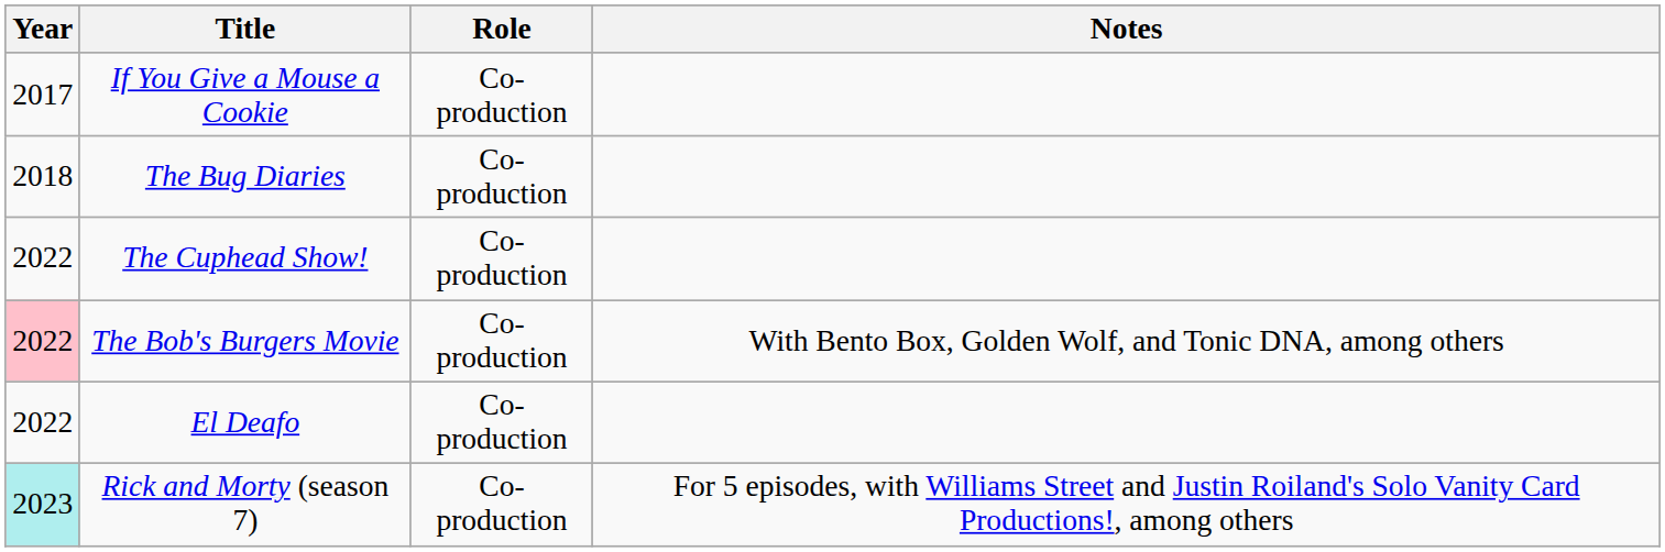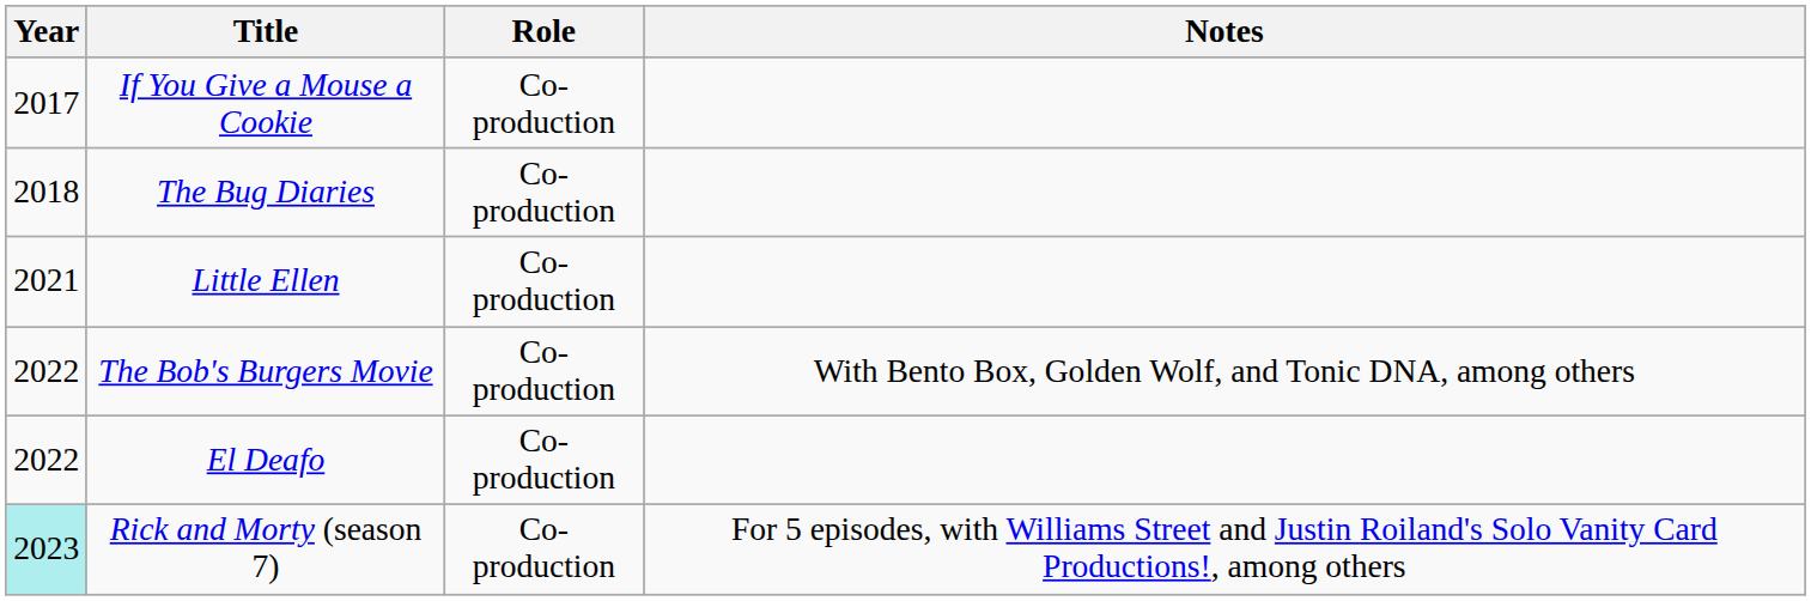 <table class="wikitable sortable" style="text-align: center" width=99%>
 <tr>
 <th scope="col">Year</th>
 <th scope="col">Title</th>
 <th scope="col">Role</th>
 <th scope="col">Notes</th>
 </tr>
 <tr>
 <td>2017</td>
 <td scope="row"><em><a href='#'>If You Give a Mouse a Cookie</a></em></td>
 <td>Co-production</td>
 <td></td>
 </tr>
 <tr>
 <td>2018</td>
 <td scope="row"><em><a href='#'>The Bug Diaries</a></em></td>
 <td>Co-production</td>
 <td></td>
 </tr>
 <tr>
-<td>2022</td>
-<td scope="row"><em><a href='#'>The Cuphead Show!</a></em></td>
+<td>2021</td>
+<td scope="row"><em><a href='#'>Little Ellen</a></em></td>
 <td>Co-production</td>
 <td></td>
 </tr>
 <tr>
-<td style="background: pink;">2022</td>
+<td>2022</td>
 <td scope="row"><em><a href='#'>The Bob's Burgers Movie</a></em></td>
 <td>Co-production</td>
 <td>With Bento Box, Golden Wolf, and Tonic DNA, among others</td>
 </tr>
 <tr>
 <td>2022</td>
 <td scope="row"><em><a href='#'>El Deafo</a></em></td>
 <td>Co-production</td>
 <td></td>
 </tr>
 <tr>
 <td style="background: paleturquoise;">2023</td>
 <td scope="row"><em><a href='#'>Rick and Morty</a></em> (season 7)</td>
 <td>Co-production</td>
 <td>For 5 episodes, with <a href='#'>Williams Street</a> and <a href='#'>Justin Roiland's Solo Vanity Card Productions!</a>, among others</td>
 </tr>
 </table>
